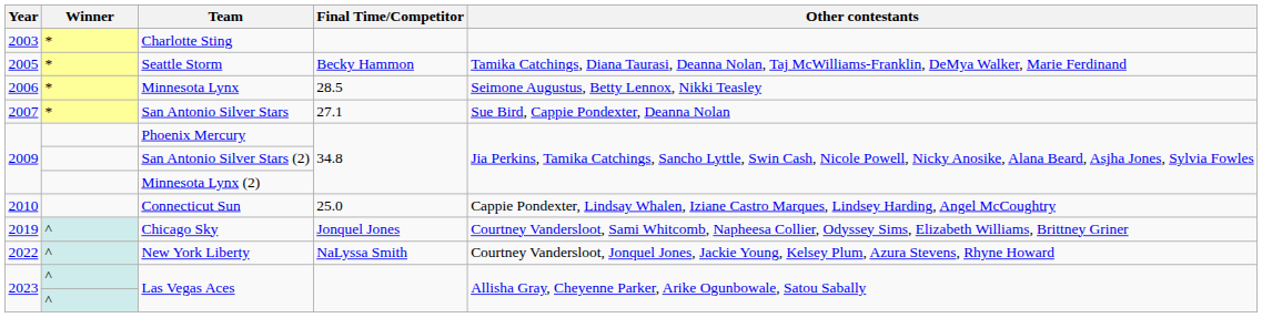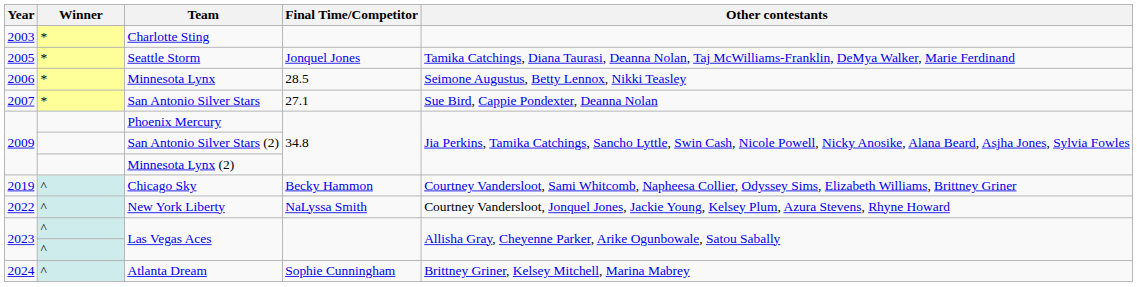 <table class="wikitable sortable">
 <tr>
 <th>Year</th>
 <th>Winner</th>
 <th>Team</th>
 <th>Final Time/Competitor</th>
 <th class=unsortable>Other contestants</th>
 </tr>
 <tr>
 <td><a href='#'>2003</a></td>
 <td style="background-color:#FFFF99">*</td>
 <td><a href='#'>Charlotte Sting</a></td>
 <td></td>
 <td></td>
 </tr>
 <tr>
 <td><a href='#'>2005</a></td>
 <td style="background-color:#FFFF99">*</td>
 <td><a href='#'>Seattle Storm</a></td>
-<td><a href='#'>Becky Hammon</a></td>
+<td><a href='#'>Jonquel Jones</a></td>
 <td><a href='#'>Tamika Catchings</a>, <a href='#'>Diana Taurasi</a>, <a href='#'>Deanna Nolan</a>, <a href='#'>Taj McWilliams-Franklin</a>, <a href='#'>DeMya Walker</a>, <a href='#'>Marie Ferdinand</a></td>
 </tr>
 <tr>
 <td><a href='#'>2006</a></td>
 <td style="background-color:#FFFF99">*</td>
 <td><a href='#'>Minnesota Lynx</a></td>
 <td>28.5</td>
 <td><a href='#'>Seimone Augustus</a>, <a href='#'>Betty Lennox</a>, <a href='#'>Nikki Teasley</a></td>
 </tr>
 <tr>
 <td><a href='#'>2007</a></td>
 <td style="background-color:#FFFF99">*</td>
 <td><a href='#'>San Antonio Silver Stars</a></td>
 <td>27.1</td>
 <td><a href='#'>Sue Bird</a>, <a href='#'>Cappie Pondexter</a>, <a href='#'>Deanna Nolan</a></td>
 </tr>
 <tr>
 <td rowspan="3"><a href='#'>2009</a></td>
 <td></td>
 <td><a href='#'>Phoenix Mercury</a></td>
 <td rowspan="3">34.8</td>
 <td rowspan="3"><a href='#'>Jia Perkins</a>, <a href='#'>Tamika Catchings</a>, <a href='#'>Sancho Lyttle</a>, <a href='#'>Swin Cash</a>, <a href='#'>Nicole Powell</a>, <a href='#'>Nicky Anosike</a>, <a href='#'>Alana Beard</a>, <a href='#'>Asjha Jones</a>, <a href='#'>Sylvia Fowles</a></td>
 </tr>
 <tr>
 <td></td>
 <td><a href='#'>San Antonio Silver Stars</a> (2)</td>
 </tr>
 <tr>
 <td></td>
 <td><a href='#'>Minnesota Lynx</a> (2)</td>
 </tr>
 <tr>
-<td><a href='#'>2010</a></td>
-<td></td>
-<td><a href='#'>Connecticut Sun</a></td>
-<td>25.0</td>
-<td>Cappie Pondexter, <a href='#'>Lindsay Whalen</a>, <a href='#'>Iziane Castro Marques</a>, <a href='#'>Lindsey Harding</a>, <a href='#'>Angel McCoughtry</a></td>
-</tr>
-<tr>
 <td><a href='#'>2019</a></td>
 <td style="background-color:#CFECEC; border:1px solid #aaaaaa; width:6em;"> ^</td>
 <td><a href='#'>Chicago Sky</a></td>
-<td><a href='#'>Jonquel Jones</a></td>
+<td><a href='#'>Becky Hammon</a></td>
 <td><a href='#'>Courtney Vandersloot</a>, <a href='#'>Sami Whitcomb</a>, <a href='#'>Napheesa Collier</a>, <a href='#'>Odyssey Sims</a>, <a href='#'>Elizabeth Williams</a>, <a href='#'>Brittney Griner</a></td>
 </tr>
 <tr>
 <td><a href='#'>2022</a></td>
 <td style="background-color:#CFECEC; border:1px solid #aaaaaa; width:6em;">^</td>
 <td><a href='#'>New York Liberty</a></td>
 <td><a href='#'>NaLyssa Smith</a></td>
 <td>Courtney Vandersloot, <a href='#'>Jonquel Jones</a>, <a href='#'>Jackie Young</a>, <a href='#'>Kelsey Plum</a>, <a href='#'>Azura Stevens</a>, <a href='#'>Rhyne Howard</a></td>
 </tr>
 <tr>
 <td rowspan="2"><a href='#'>2023</a></td>
 <td style="background-color:#CFECEC; border:1px solid #aaaaaa; width:6em;">^</td>
 <td rowspan="2"><a href='#'>Las Vegas Aces</a></td>
 <td rowspan="2"><br></td>
 <td rowspan="2"><a href='#'>Allisha Gray</a>, <a href='#'>Cheyenne Parker</a>, <a href='#'>Arike Ogunbowale</a>, <a href='#'>Satou Sabally</a></td>
 </tr>
 <tr>
 <td style="background-color:#CFECEC; border:1px solid #aaaaaa; width:6em;">^</td>
 </tr>
+<tr>
+<td><a href='#'>2024</a></td>
+<td style="background-color:#CFECEC; border:1px solid #aaaaaa; width:6em;">^</td>
+<td><a href='#'>Atlanta Dream</a></td>
+<td><a href='#'>Sophie Cunningham</a></td>
+<td><a href='#'>Brittney Griner</a>, <a href='#'>Kelsey Mitchell</a>, <a href='#'>Marina Mabrey</a></td>
+</tr>
 </table>
